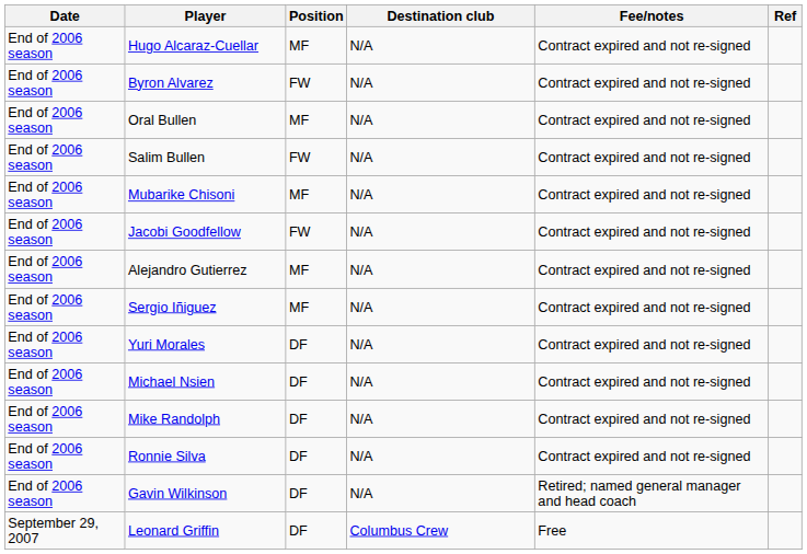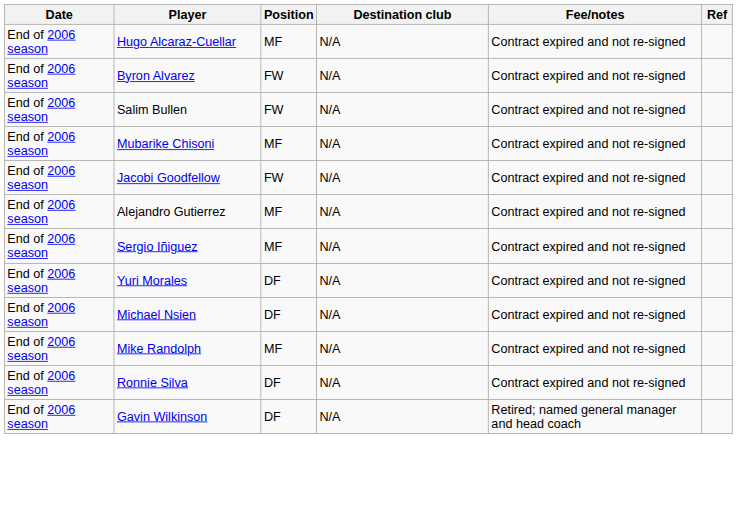 <table class="wikitable" style="font-size:95%;">
 <tr>
 <th width=125px>Date</th>
 <th width=170px>Player</th>
 <th width=50px>Position</th>
 <th width=200px>Destination club</th>
 <th width=250px>Fee/notes</th>
 <th width=30px>Ref</th>
 </tr>
 <tr>
 <td>End of <a href='#'>2006 season</a></td>
 <td> <a href='#'>Hugo Alcaraz-Cuellar</a></td>
 <td>MF</td>
 <td>N/A</td>
 <td>Contract expired and not re-signed</td>
 <td></td>
 </tr>
 <tr>
 <td>End of <a href='#'>2006 season</a></td>
 <td> <a href='#'>Byron Alvarez</a></td>
 <td>FW</td>
-<td>N/A</td>
-<td>Contract expired and not re-signed</td>
-<td></td>
-</tr>
-<tr>
-<td>End of <a href='#'>2006 season</a></td>
-<td> Oral Bullen</td>
-<td>MF</td>
 <td>N/A</td>
 <td>Contract expired and not re-signed</td>
 <td></td>
 </tr>
 <tr>
 <td>End of <a href='#'>2006 season</a></td>
 <td> Salim Bullen</td>
 <td>FW</td>
 <td>N/A</td>
 <td>Contract expired and not re-signed</td>
 <td></td>
 </tr>
 <tr>
 <td>End of <a href='#'>2006 season</a></td>
 <td> <a href='#'>Mubarike Chisoni</a></td>
 <td>MF</td>
 <td>N/A</td>
 <td>Contract expired and not re-signed</td>
 <td></td>
 </tr>
 <tr>
 <td>End of <a href='#'>2006 season</a></td>
 <td> <a href='#'>Jacobi Goodfellow</a></td>
 <td>FW</td>
 <td>N/A</td>
 <td>Contract expired and not re-signed</td>
 <td></td>
 </tr>
 <tr>
 <td>End of <a href='#'>2006 season</a></td>
 <td> Alejandro Gutierrez</td>
 <td>MF</td>
 <td>N/A</td>
 <td>Contract expired and not re-signed</td>
 <td></td>
 </tr>
 <tr>
 <td>End of <a href='#'>2006 season</a></td>
 <td> <a href='#'>Sergio Iñiguez</a></td>
 <td>MF</td>
 <td>N/A</td>
 <td>Contract expired and not re-signed</td>
 <td></td>
 </tr>
 <tr>
 <td>End of <a href='#'>2006 season</a></td>
 <td> <a href='#'>Yuri Morales</a></td>
 <td>DF</td>
 <td>N/A</td>
 <td>Contract expired and not re-signed</td>
 <td></td>
 </tr>
 <tr>
 <td>End of <a href='#'>2006 season</a></td>
 <td> <a href='#'>Michael Nsien</a></td>
 <td>DF</td>
 <td>N/A</td>
 <td>Contract expired and not re-signed</td>
 <td></td>
 </tr>
 <tr>
 <td>End of <a href='#'>2006 season</a></td>
 <td> <a href='#'>Mike Randolph</a></td>
-<td>DF</td>
+<td>MF</td>
 <td>N/A</td>
 <td>Contract expired and not re-signed</td>
 <td></td>
 </tr>
 <tr>
 <td>End of <a href='#'>2006 season</a></td>
 <td> <a href='#'>Ronnie Silva</a></td>
 <td>DF</td>
 <td>N/A</td>
 <td>Contract expired and not re-signed</td>
 <td></td>
 </tr>
 <tr>
 <td>End of <a href='#'>2006 season</a></td>
 <td> <a href='#'>Gavin Wilkinson</a></td>
 <td>DF</td>
 <td>N/A</td>
 <td>Retired; named general manager and head coach</td>
 <td></td>
 </tr>
-<tr>
-<td>September 29, 2007</td>
-<td> <a href='#'>Leonard Griffin</a></td>
-<td>DF</td>
-<td> <a href='#'>Columbus Crew</a></td>
-<td>Free</td>
-<td></td>
-</tr>
 </table>
